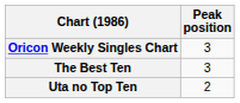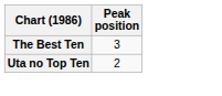 <table class="wikitable plainrowheaders" style="text-align:center;">
 <tr>
 <th>Chart (1986)</th>
 <th>Peak<br>position</th>
-</tr>
-<tr>
-<th scope="row"><a href='#'>Oricon</a> Weekly Singles Chart</th>
-<td>3</td>
 </tr>
 <tr>
 <th scope="row">The Best Ten</th>
 <td>3</td>
 </tr>
 <tr>
 <th scope="row">Uta no Top Ten</th>
 <td>2</td>
 </tr>
 </table>
